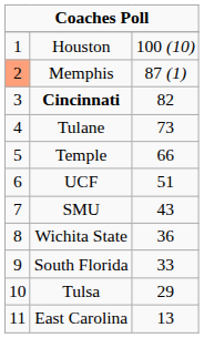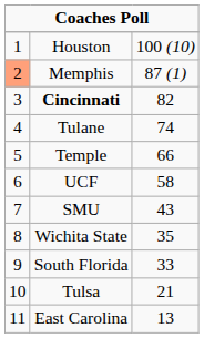 <table class="wikitable">
 <tr align="center">
 <td align="center" Colspan="3"><strong>Coaches Poll</strong></td>
 </tr>
 <tr align="center">
 </tr>
 <tr align="center">
 <td>1</td>
 <td>Houston</td>
 <td>100 <em>(10)</em></td>
 </tr>
 <tr align="center">
 <td style="background: lightsalmon;">2</td>
 <td>Memphis</td>
 <td>87 <em>(1)</em></td>
 </tr>
 <tr align="center">
 <td>3</td>
 <td><strong>Cincinnati</strong></td>
 <td>82</td>
 </tr>
 <tr align="center">
 <td>4</td>
 <td>Tulane</td>
-<td>73</td>
+<td>74</td>
 </tr>
 <tr align="center">
 <td>5</td>
 <td>Temple</td>
 <td>66</td>
 </tr>
 <tr align="center">
 <td>6</td>
 <td>UCF</td>
-<td>51</td>
+<td>58</td>
 </tr>
 <tr align="center">
 <td>7</td>
 <td>SMU</td>
 <td>43</td>
 </tr>
 <tr align="center">
 <td>8</td>
 <td>Wichita State</td>
-<td>36</td>
+<td>35</td>
 </tr>
 <tr align="center">
 <td>9</td>
 <td>South Florida</td>
 <td>33</td>
 </tr>
 <tr align="center">
 <td>10</td>
 <td>Tulsa</td>
-<td>29</td>
+<td>21</td>
 </tr>
 <tr align="center">
 <td>11</td>
 <td>East Carolina</td>
 <td>13</td>
 </tr>
 </table>
